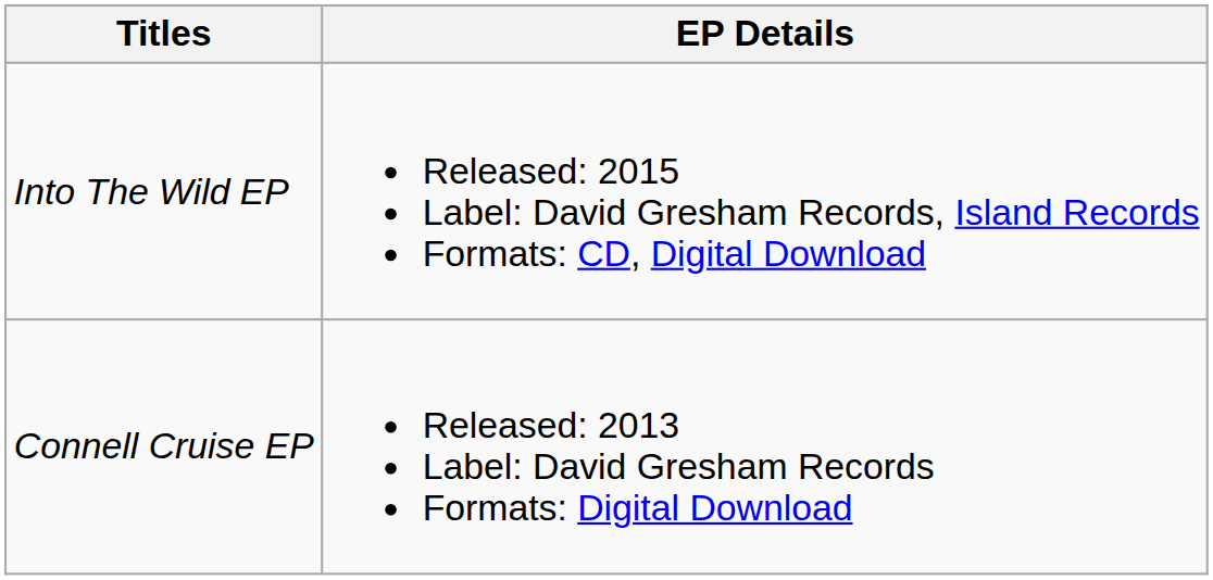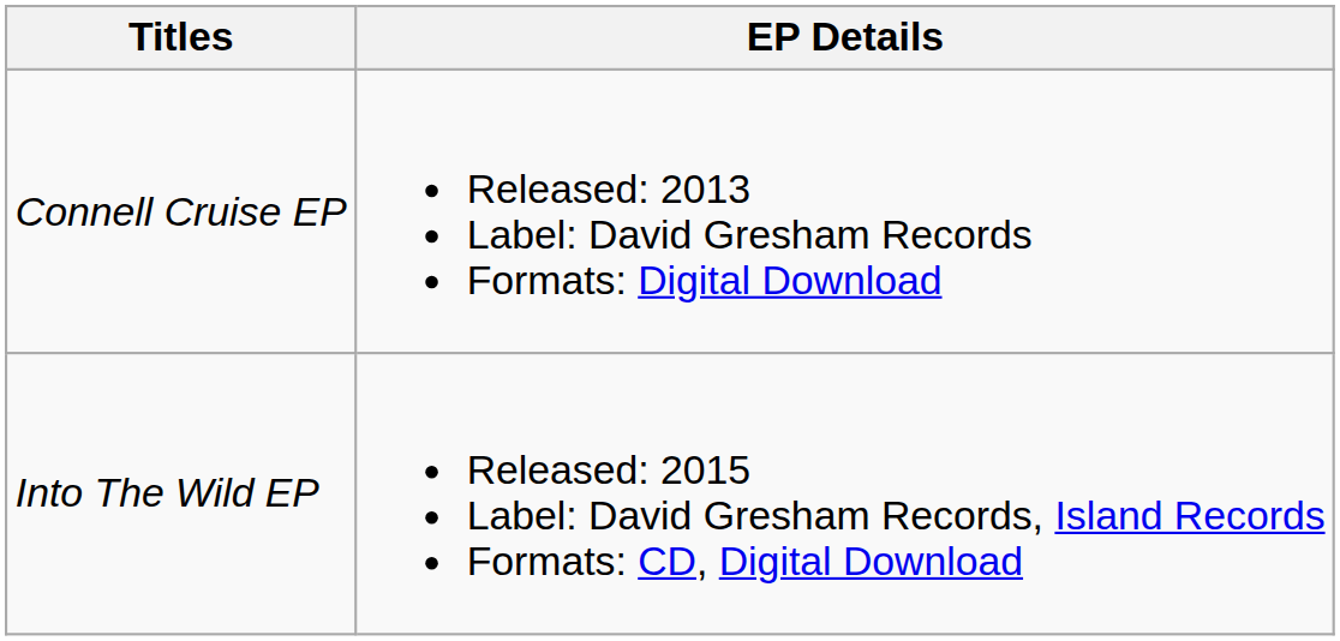 <table class="wikitable">
 <tr>
 <th>Titles</th>
 <th>EP Details</th>
 </tr>
 <tr>
+<td><em>Connell Cruise EP</em></td>
+<td><br><ul><li>Released: 2013</li><li>Label: David Gresham Records</li><li>Formats: <a href='#'>Digital Download</a></li></ul></td>
+</tr>
+<tr>
 <td><em>Into The Wild EP</em></td>
 <td><br><ul><li>Released: 2015</li><li>Label: David Gresham Records, <a href='#'>Island Records</a></li><li>Formats: <a href='#'>CD</a>, <a href='#'>Digital Download</a></li></ul></td>
 </tr>
-<tr>
-<td><em>Connell Cruise EP</em></td>
-<td><br><ul><li>Released: 2013</li><li>Label: David Gresham Records</li><li>Formats: <a href='#'>Digital Download</a></li></ul></td>
-</tr>
 </table>
